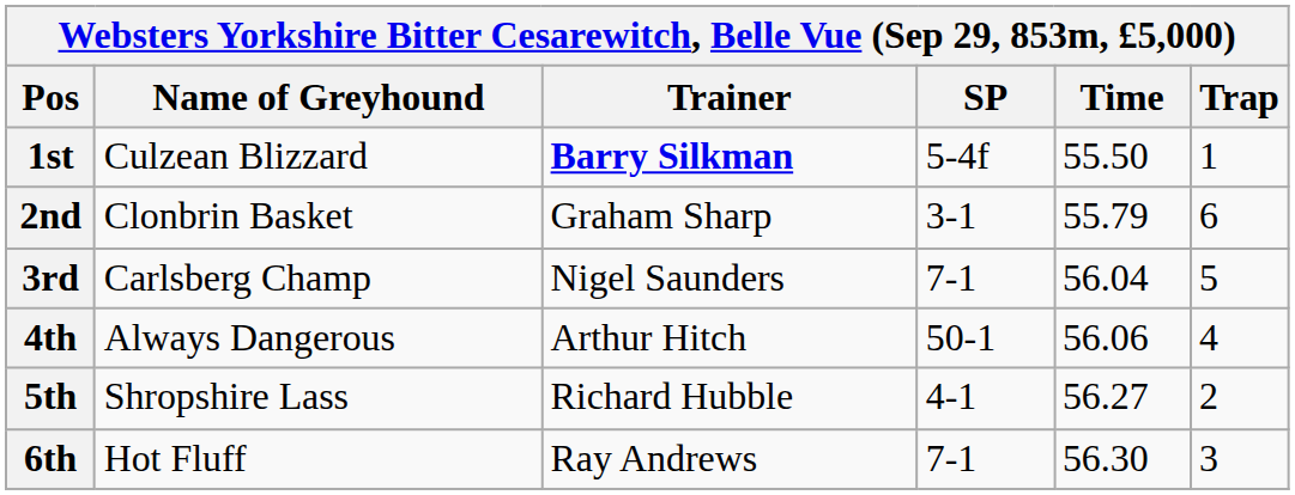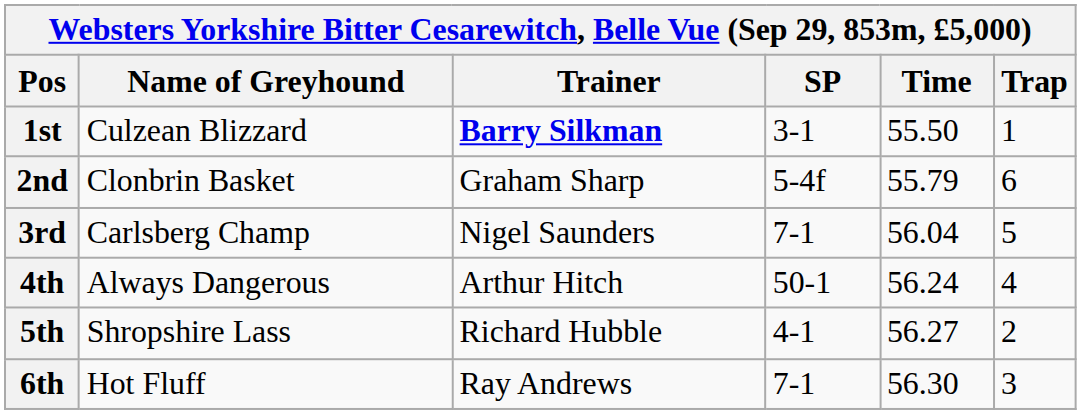 <table class="wikitable">
 <tr>
 <th colspan="6"><a href='#'>Websters Yorkshire Bitter Cesarewitch</a>, <a href='#'>Belle Vue</a> (Sep 29, 853m, £5,000)</th>
 </tr>
 <tr>
 <th width=30>Pos</th>
 <th width=180>Name of Greyhound</th>
 <th width=150>Trainer</th>
 <th width=50>SP</th>
 <th width=50>Time</th>
 <th width=30>Trap</th>
 </tr>
 <tr>
 <th>1st</th>
 <td>Culzean Blizzard</td>
 <td><strong><a href='#'>Barry Silkman</a></strong></td>
-<td>5-4f</td>
+<td>3-1</td>
 <td>55.50</td>
 <td>1</td>
 </tr>
 <tr>
 <th>2nd</th>
 <td>Clonbrin Basket</td>
 <td>Graham Sharp</td>
-<td>3-1</td>
+<td>5-4f</td>
 <td>55.79</td>
 <td>6</td>
 </tr>
 <tr>
 <th>3rd</th>
 <td>Carlsberg Champ</td>
 <td>Nigel Saunders</td>
 <td>7-1</td>
 <td>56.04</td>
 <td>5</td>
 </tr>
 <tr>
 <th>4th</th>
 <td>Always Dangerous</td>
 <td>Arthur Hitch</td>
 <td>50-1</td>
-<td>56.06</td>
+<td>56.24</td>
 <td>4</td>
 </tr>
 <tr>
 <th>5th</th>
 <td>Shropshire Lass</td>
 <td>Richard Hubble</td>
 <td>4-1</td>
 <td>56.27</td>
 <td>2</td>
 </tr>
 <tr>
 <th>6th</th>
 <td>Hot Fluff</td>
 <td>Ray Andrews</td>
 <td>7-1</td>
 <td>56.30</td>
 <td>3</td>
 </tr>
 </table>
